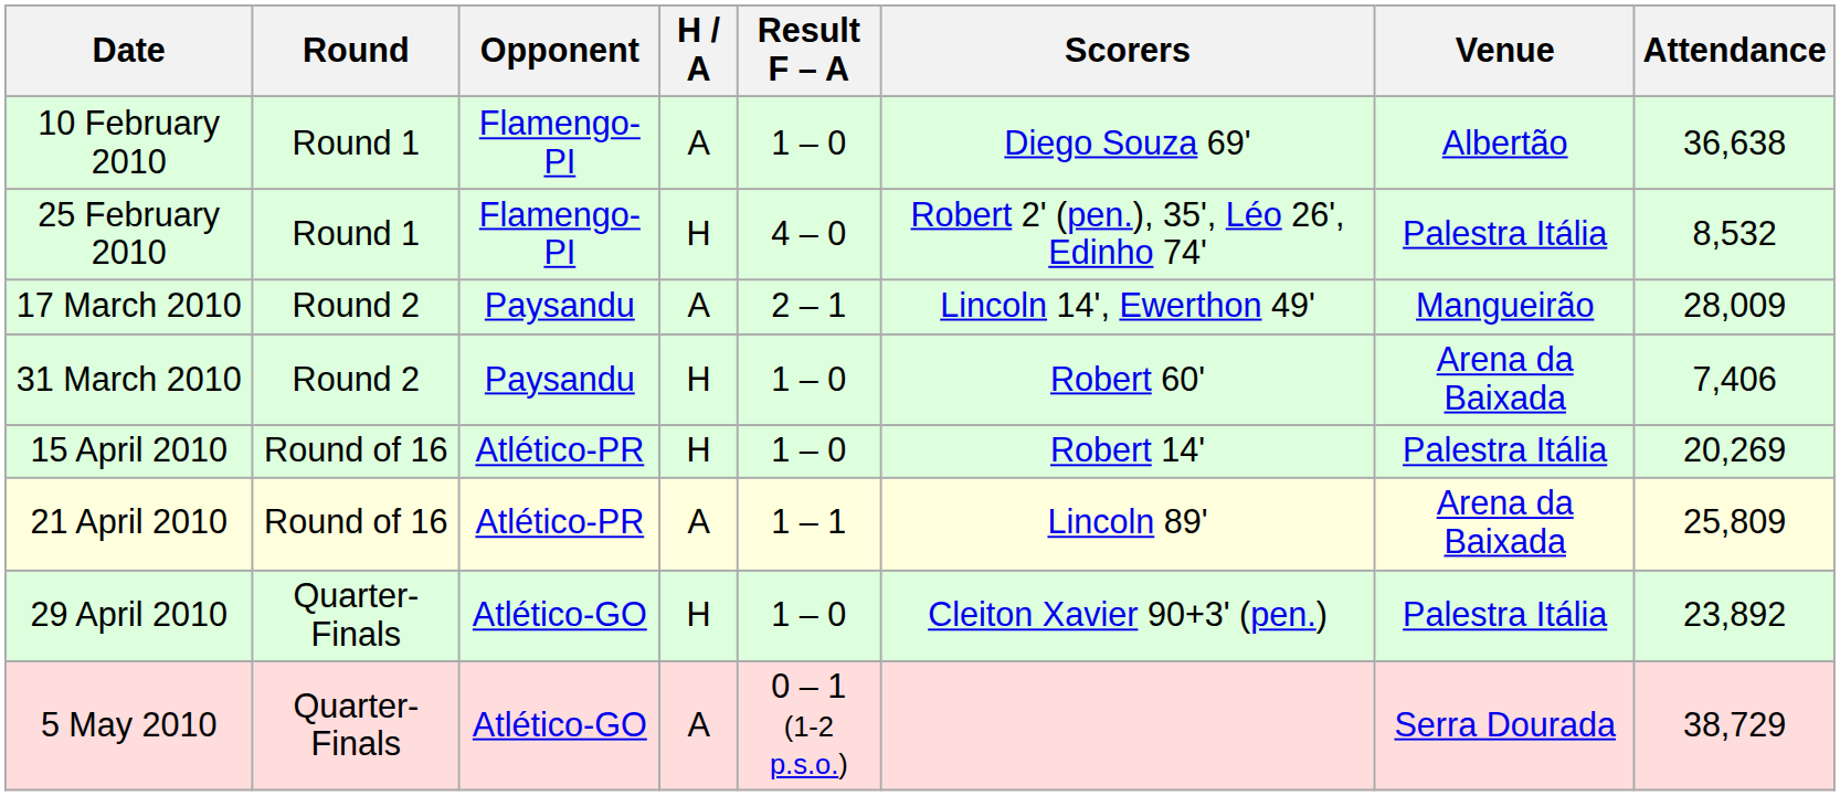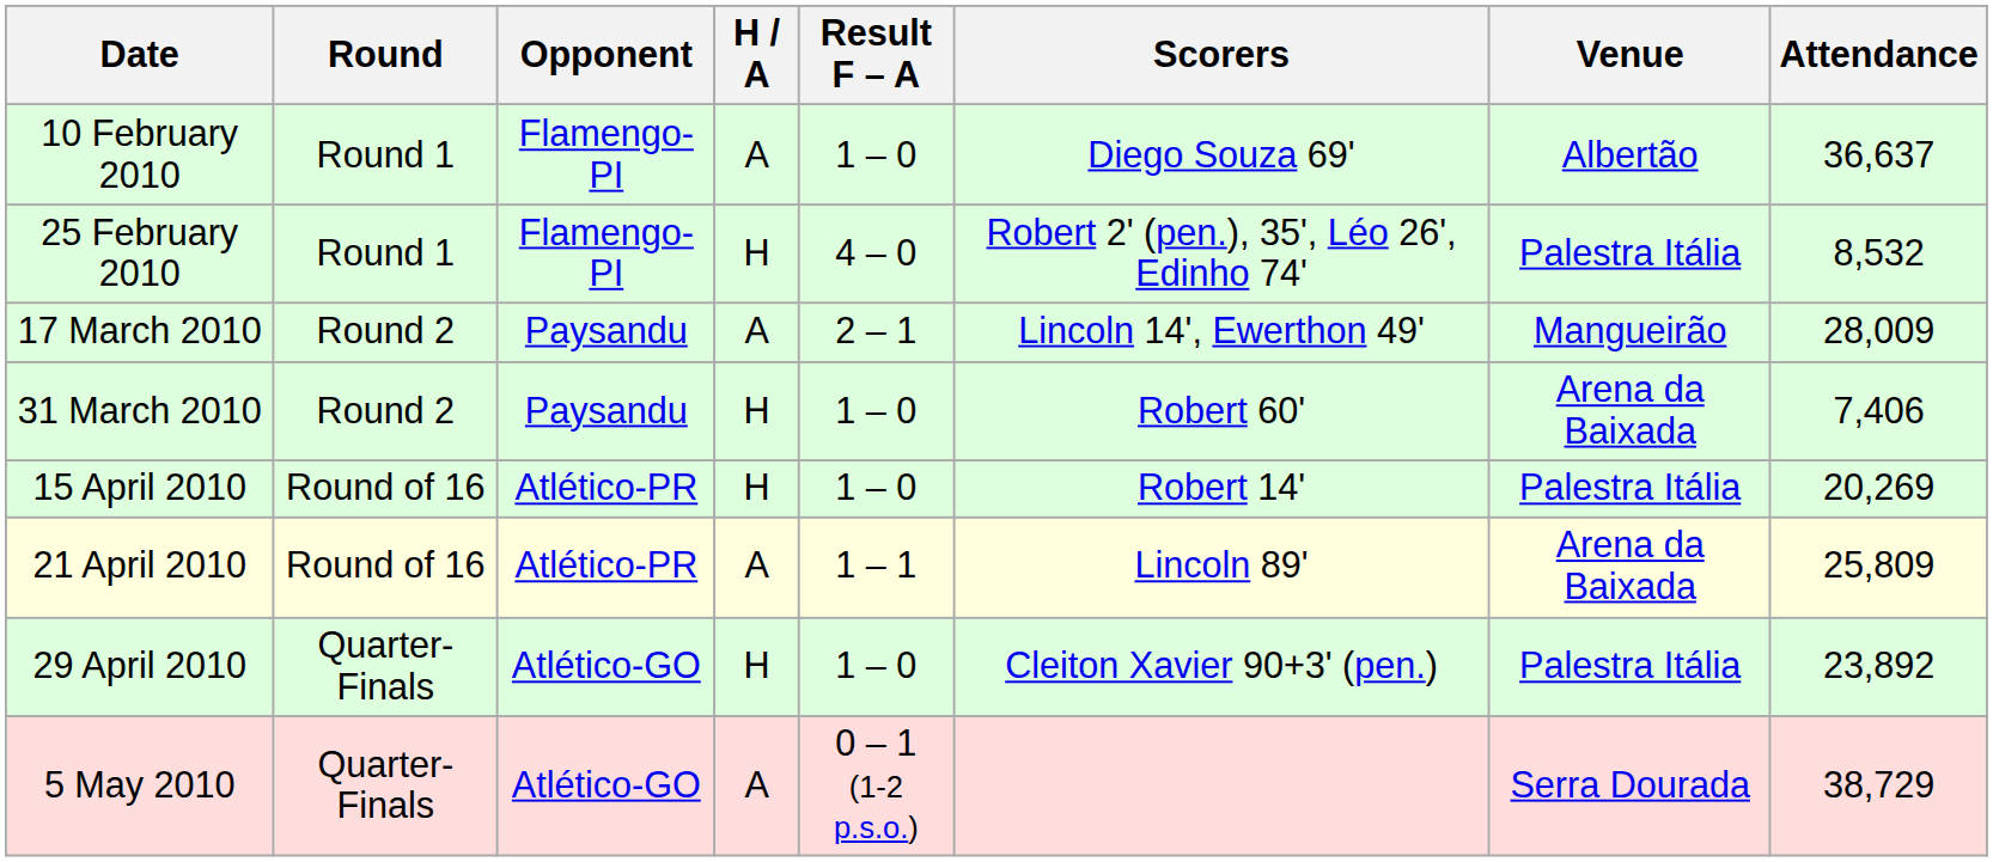 <table class="wikitable" style="text-align:center">
 <tr>
 <th>Date</th>
 <th>Round</th>
 <th>Opponent</th>
 <th>H / A</th>
 <th>Result<br>F – A</th>
 <th>Scorers</th>
 <th>Venue</th>
 <th>Attendance</th>
 </tr>
 <tr bgcolor="#ddffdd">
 <td>10 February 2010</td>
 <td>Round 1</td>
 <td><a href='#'>Flamengo-PI</a></td>
 <td>A</td>
 <td>1 – 0</td>
 <td><a href='#'>Diego Souza</a> 69'</td>
 <td><a href='#'>Albertão</a></td>
-<td>36,638</td>
+<td>36,637</td>
 </tr>
 <tr bgcolor="#ddffdd">
 <td>25 February 2010</td>
 <td>Round 1</td>
 <td><a href='#'>Flamengo-PI</a></td>
 <td>H</td>
 <td>4 – 0</td>
 <td><a href='#'>Robert</a> 2' (<a href='#'>pen.</a>), 35', <a href='#'>Léo</a> 26', <a href='#'>Edinho</a> 74'</td>
 <td><a href='#'>Palestra Itália</a></td>
 <td>8,532</td>
 </tr>
 <tr bgcolor="#ddffdd">
 <td>17 March 2010</td>
 <td>Round 2</td>
 <td><a href='#'>Paysandu</a></td>
 <td>A</td>
 <td>2 – 1</td>
 <td><a href='#'>Lincoln</a> 14', <a href='#'>Ewerthon</a> 49'</td>
 <td><a href='#'>Mangueirão</a></td>
 <td>28,009</td>
 </tr>
 <tr bgcolor="#ddffdd">
 <td>31 March 2010</td>
 <td>Round 2</td>
 <td><a href='#'>Paysandu</a></td>
 <td>H</td>
 <td>1 – 0</td>
 <td><a href='#'>Robert</a> 60'</td>
 <td><a href='#'>Arena da Baixada</a></td>
 <td>7,406</td>
 </tr>
 <tr bgcolor="ddffdd">
 <td>15 April 2010</td>
 <td>Round of 16</td>
 <td><a href='#'>Atlético-PR</a></td>
 <td>H</td>
 <td>1 – 0</td>
 <td><a href='#'>Robert</a> 14'</td>
 <td><a href='#'>Palestra Itália</a></td>
 <td>20,269</td>
 </tr>
 <tr bgcolor="ffffdd">
 <td>21 April 2010</td>
 <td>Round of 16</td>
 <td><a href='#'>Atlético-PR</a></td>
 <td>A</td>
 <td>1 – 1</td>
 <td><a href='#'>Lincoln</a> 89'</td>
 <td><a href='#'>Arena da Baixada</a></td>
 <td>25,809</td>
 </tr>
 <tr bgcolor="ddffdd">
 <td>29 April 2010</td>
 <td>Quarter-Finals</td>
 <td><a href='#'>Atlético-GO</a></td>
 <td>H</td>
 <td>1 – 0</td>
 <td><a href='#'>Cleiton Xavier</a> 90+3' (<a href='#'>pen.</a>)</td>
 <td><a href='#'>Palestra Itália</a></td>
 <td>23,892</td>
 </tr>
 <tr bgcolor="ffdddd">
 <td>5 May 2010</td>
 <td>Quarter-Finals</td>
 <td><a href='#'>Atlético-GO</a></td>
 <td>A</td>
 <td>0 – 1<br><small>(1-2 <a href='#'>p.s.o.</a>)</small></td>
 <td></td>
 <td><a href='#'>Serra Dourada</a></td>
 <td>38,729</td>
 </tr>
 </table>
